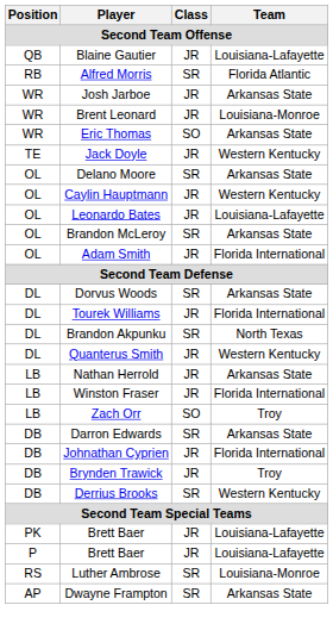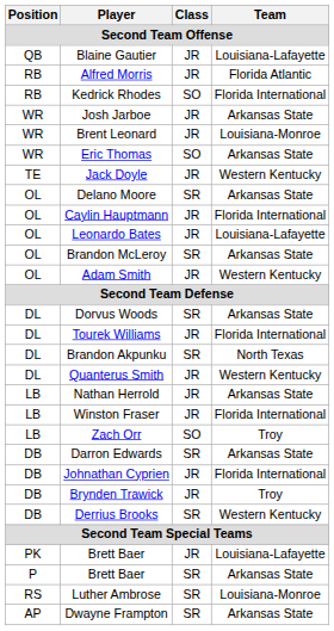 <table class="wikitable sortable">
 <tr>
 <th>Position</th>
 <th>Player</th>
 <th>Class</th>
 <th>Team</th>
 </tr>
 <tr>
 <td colspan="4" style="text-align:center; background:#ddd;"><strong>Second Team Offense</strong></td>
 </tr>
 <tr style="text-align:center;">
 <td style="background:white">QB</td>
 <td style="background:white">Blaine Gautier</td>
 <td style="background:white">JR</td>
 <td style="background:white">Louisiana-Lafayette</td>
 </tr>
 <tr style="text-align:center;">
 <td style="background:white">RB</td>
 <td style="background:white"><a href='#'>Alfred Morris</a></td>
-<td style="background:white">SR</td>
+<td style="background:white">JR</td>
 <td style="background:white">Florida Atlantic</td>
+</tr>
+<tr style="text-align:center;">
+<td style="background:white">RB</td>
+<td style="background:white">Kedrick Rhodes</td>
+<td style="background:white">SO</td>
+<td style="background:white">Florida International</td>
 </tr>
 <tr style="text-align:center;">
 <td style="background:white">WR</td>
 <td style="background:white">Josh Jarboe</td>
 <td style="background:white">JR</td>
 <td style="background:white">Arkansas State</td>
 </tr>
 <tr style="text-align:center;">
 <td style="background:white">WR</td>
 <td style="background:white">Brent Leonard</td>
 <td style="background:white">JR</td>
 <td style="background:white">Louisiana-Monroe</td>
 </tr>
 <tr style="text-align:center;">
 <td style="background:white">WR</td>
 <td style="background:white"><a href='#'>Eric Thomas</a></td>
 <td style="background:white">SO</td>
 <td style="background:white">Arkansas State</td>
 </tr>
 <tr style="text-align:center;">
 <td style="background:white">TE</td>
 <td style="background:white"><a href='#'>Jack Doyle</a></td>
 <td style="background:white">JR</td>
 <td style="background:white">Western Kentucky</td>
 </tr>
 <tr style="text-align:center;">
 <td style="background:white">OL</td>
 <td style="background:white">Delano Moore</td>
 <td style="background:white">SR</td>
 <td style="background:white">Arkansas State</td>
 </tr>
 <tr style="text-align:center;">
 <td style="background:white">OL</td>
 <td style="background:white"><a href='#'>Caylin Hauptmann</a></td>
 <td style="background:white">JR</td>
-<td style="background:white">Western Kentucky</td>
+<td style="background:white">Florida International</td>
 </tr>
 <tr style="text-align:center;">
 <td style="background:white">OL</td>
 <td style="background:white"><a href='#'>Leonardo Bates</a></td>
 <td style="background:white">JR</td>
 <td style="background:white">Louisiana-Lafayette</td>
 </tr>
 <tr style="text-align:center;">
 <td style="background:white">OL</td>
 <td style="background:white">Brandon McLeroy</td>
 <td style="background:white">SR</td>
 <td style="background:white">Arkansas State</td>
 </tr>
 <tr style="text-align:center;">
 <td style="background:white">OL</td>
 <td style="background:white"><a href='#'>Adam Smith</a></td>
 <td style="background:white">JR</td>
-<td style="background:white">Florida International</td>
+<td style="background:white">Western Kentucky</td>
 </tr>
 <tr>
 <td colspan="4" style="text-align:center; background:#ddd;"><strong>Second Team Defense</strong></td>
 </tr>
 <tr style="text-align:center;">
 <td style="background:white">DL</td>
 <td style="background:white">Dorvus Woods</td>
 <td style="background:white">SR</td>
 <td style="background:white">Arkansas State</td>
 </tr>
 <tr style="text-align:center;">
 <td style="background:white">DL</td>
 <td style="background:white"><a href='#'>Tourek Williams</a></td>
 <td style="background:white">JR</td>
 <td style="background:white">Florida International</td>
 </tr>
 <tr style="text-align:center;">
 <td style="background:white">DL</td>
 <td style="background:white">Brandon Akpunku</td>
 <td style="background:white">SR</td>
 <td style="background:white">North Texas</td>
 </tr>
 <tr style="text-align:center;">
 <td style="background:white">DL</td>
 <td style="background:white"><a href='#'>Quanterus Smith</a></td>
 <td style="background:white">JR</td>
 <td style="background:white">Western Kentucky</td>
 </tr>
 <tr style="text-align:center;">
 <td style="background:white">LB</td>
 <td style="background:white">Nathan Herrold</td>
 <td style="background:white">JR</td>
 <td style="background:white">Arkansas State</td>
 </tr>
 <tr style="text-align:center;">
 <td style="background:white">LB</td>
 <td style="background:white">Winston Fraser</td>
 <td style="background:white">JR</td>
 <td style="background:white">Florida International</td>
 </tr>
 <tr style="text-align:center;">
 <td style="background:white">LB</td>
 <td style="background:white"><a href='#'>Zach Orr</a></td>
 <td style="background:white">SO</td>
 <td style="background:white">Troy</td>
 </tr>
 <tr style="text-align:center;">
 <td style="background:white">DB</td>
 <td style="background:white">Darron Edwards</td>
 <td style="background:white">SR</td>
 <td style="background:white">Arkansas State</td>
 </tr>
 <tr style="text-align:center;">
 <td style="background:white">DB</td>
 <td style="background:white"><a href='#'>Johnathan Cyprien</a></td>
 <td style="background:white">JR</td>
 <td style="background:white">Florida International</td>
 </tr>
 <tr style="text-align:center;">
 <td style="background:white">DB</td>
 <td style="background:white"><a href='#'>Brynden Trawick</a></td>
 <td style="background:white">JR</td>
 <td style="background:white">Troy</td>
 </tr>
 <tr style="text-align:center;">
 <td style="background:white">DB</td>
 <td style="background:white"><a href='#'>Derrius Brooks</a></td>
 <td style="background:white">SR</td>
 <td style="background:white">Western Kentucky</td>
 </tr>
 <tr>
 <td colspan="4" style="text-align:center; background:#ddd;"><strong>Second Team Special Teams</strong></td>
 </tr>
 <tr style="text-align:center;">
 <td style="background:white">PK</td>
 <td style="background:white">Brett Baer</td>
 <td style="background:white">JR</td>
 <td style="background:white">Louisiana-Lafayette</td>
 </tr>
 <tr style="text-align:center;">
 <td style="background:white">P</td>
 <td style="background:white">Brett Baer</td>
-<td style="background:white">JR</td>
-<td style="background:white">Louisiana-Lafayette</td>
+<td style="background:white">SR</td>
+<td style="background:white">Arkansas State</td>
 </tr>
 <tr style="text-align:center;">
 <td style="background:white">RS</td>
 <td style="background:white">Luther Ambrose</td>
 <td style="background:white">SR</td>
 <td style="background:white">Louisiana-Monroe</td>
 </tr>
 <tr style="text-align:center;">
 <td style="background:white">AP</td>
 <td style="background:white">Dwayne Frampton</td>
 <td style="background:white">SR</td>
 <td style="background:white">Arkansas State</td>
 </tr>
 </table>
